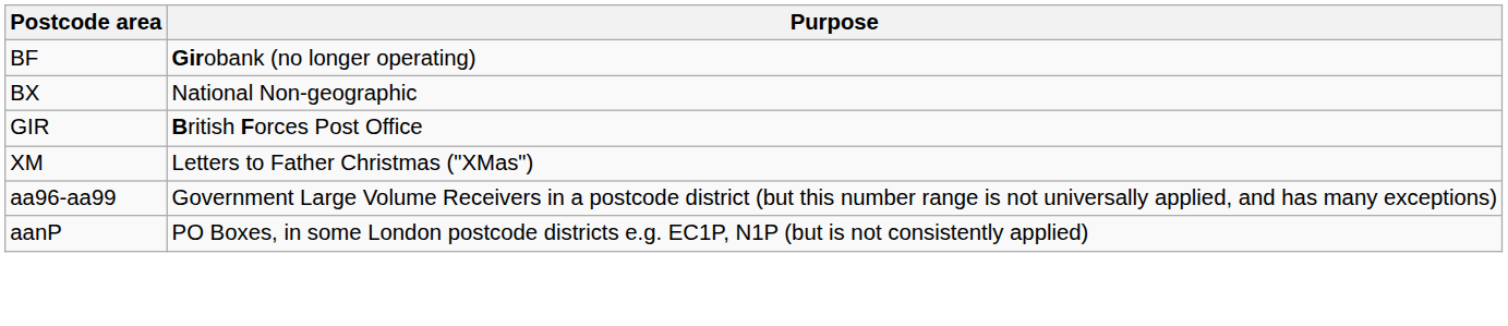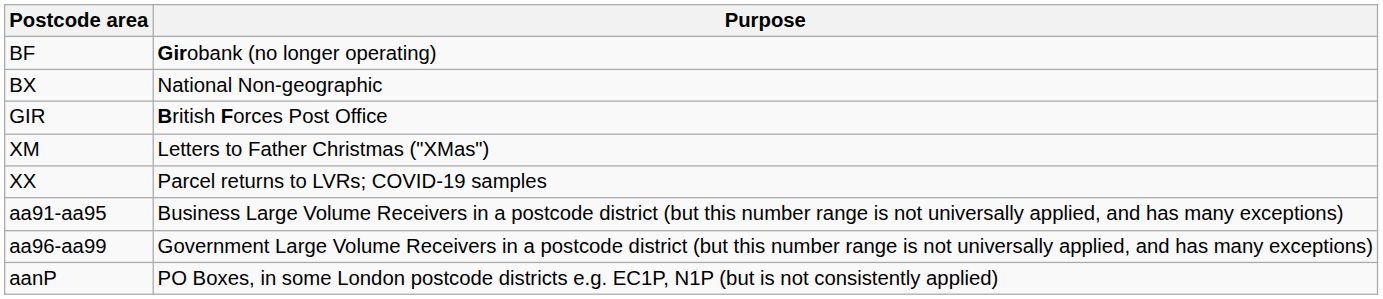 <table class="wikitable">
 <tr>
 <th>Postcode area</th>
 <th>Purpose</th>
 </tr>
 <tr>
 <td>BF</td>
 <td><strong>Gir</strong>obank (no longer operating)</td>
 </tr>
 <tr>
 <td>BX</td>
 <td>National Non-geographic</td>
 </tr>
 <tr>
 <td>GIR</td>
 <td><strong>B</strong>ritish <strong>F</strong>orces Post Office</td>
 </tr>
 <tr>
 <td>XM</td>
 <td>Letters to Father Christmas ("XMas")</td>
 </tr>
 <tr>
+<td>XX</td>
+<td>Parcel returns to LVRs; COVID-19 samples</td>
+</tr>
+<tr>
+<td>aa91-aa95</td>
+<td>Business Large Volume Receivers in a postcode district (but this number range is not universally applied, and has many exceptions)</td>
+</tr>
+<tr>
 <td>aa96-aa99</td>
 <td>Government Large Volume Receivers in a postcode district (but this number range is not universally applied, and has many exceptions)</td>
 </tr>
 <tr>
 <td>aanP</td>
 <td>PO Boxes, in some London postcode districts e.g. EC1P, N1P (but is not consistently applied)</td>
 </tr>
 </table>
